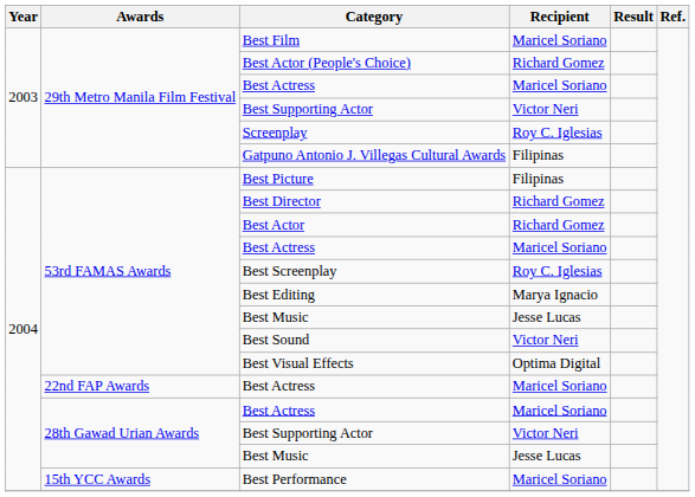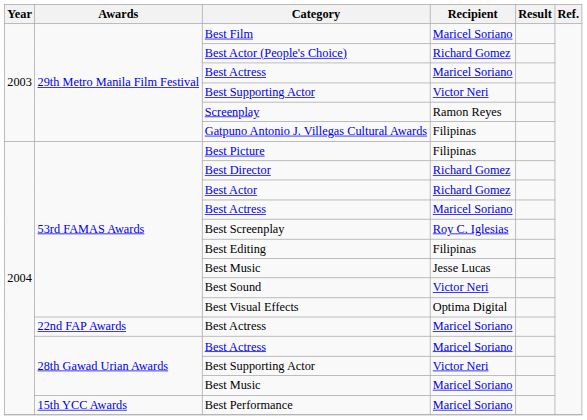 <table class="wikitable">
 <tr>
 <th>Year</th>
 <th>Awards</th>
 <th>Category</th>
 <th>Recipient</th>
 <th>Result</th>
 <th>Ref.</th>
 </tr>
 <tr>
 <td rowspan="6">2003</td>
 <td rowspan="6"><a href='#'>29th Metro Manila Film Festival</a></td>
 <td><a href='#'>Best Film</a></td>
 <td><a href='#'>Maricel Soriano</a></td>
 <td></td>
 <td rowspan="20"></td>
 </tr>
 <tr>
 <td><a href='#'>Best Actor (People's Choice)</a></td>
 <td><a href='#'>Richard Gomez</a></td>
 <td></td>
 </tr>
 <tr>
 <td><a href='#'>Best Actress</a></td>
 <td><a href='#'>Maricel Soriano</a></td>
 <td></td>
 </tr>
 <tr>
 <td><a href='#'>Best Supporting Actor</a></td>
 <td><a href='#'>Victor Neri</a></td>
 <td></td>
 </tr>
 <tr>
 <td><a href='#'>Screenplay</a></td>
-<td><a href='#'>Roy C. Iglesias</a></td>
+<td>Ramon Reyes</td>
 <td></td>
 </tr>
 <tr>
 <td><a href='#'>Gatpuno Antonio J. Villegas Cultural Awards</a></td>
 <td>Filipinas</td>
 <td></td>
 </tr>
 <tr>
 <td rowspan="14">2004</td>
 <td rowspan="9"><a href='#'>53rd FAMAS Awards</a></td>
 <td><a href='#'>Best Picture</a></td>
 <td>Filipinas</td>
 <td></td>
 </tr>
 <tr>
 <td><a href='#'>Best Director</a></td>
 <td><a href='#'>Richard Gomez</a></td>
 <td></td>
 </tr>
 <tr>
 <td><a href='#'>Best Actor</a></td>
 <td><a href='#'>Richard Gomez</a></td>
 <td></td>
 </tr>
 <tr>
 <td><a href='#'>Best Actress</a></td>
 <td><a href='#'>Maricel Soriano</a></td>
 <td></td>
 </tr>
 <tr>
 <td>Best Screenplay</td>
 <td><a href='#'>Roy C. Iglesias</a></td>
 <td></td>
 </tr>
 <tr>
 <td>Best Editing</td>
-<td>Marya Ignacio</td>
+<td>Filipinas</td>
 <td></td>
 </tr>
 <tr>
 <td>Best Music</td>
 <td>Jesse Lucas</td>
 <td></td>
 </tr>
 <tr>
 <td>Best Sound</td>
 <td><a href='#'>Victor Neri</a></td>
 <td></td>
 </tr>
 <tr>
 <td>Best Visual Effects</td>
 <td>Optima Digital</td>
 <td></td>
 </tr>
 <tr>
 <td><a href='#'>22nd FAP Awards</a></td>
 <td>Best Actress</td>
 <td><a href='#'>Maricel Soriano</a></td>
 <td></td>
 </tr>
 <tr>
 <td rowspan="3"><a href='#'>28th Gawad Urian Awards</a></td>
 <td><a href='#'>Best Actress</a></td>
 <td><a href='#'>Maricel Soriano</a></td>
 <td></td>
 </tr>
 <tr>
 <td>Best Supporting Actor</td>
 <td><a href='#'>Victor Neri</a></td>
 <td></td>
 </tr>
 <tr>
 <td>Best Music</td>
-<td>Jesse Lucas</td>
+<td><a href='#'>Maricel Soriano</a></td>
 <td></td>
 </tr>
 <tr>
 <td><a href='#'>15th YCC Awards</a></td>
 <td>Best Performance</td>
 <td><a href='#'>Maricel Soriano</a></td>
 <td></td>
 </tr>
 <tr>
 </tr>
 </table>
